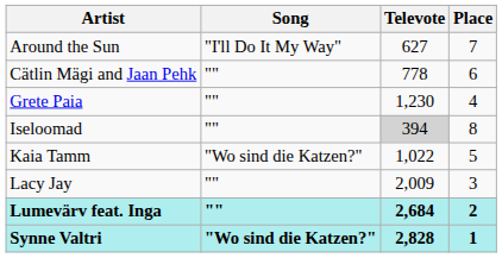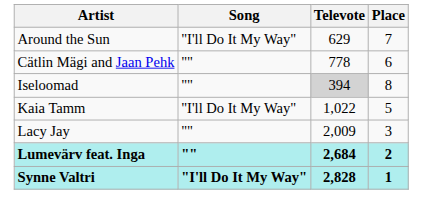 <table class="sortable wikitable" style="margin: 1em auto 1em auto; text-align:center;">
 <tr>
 <th>Artist</th>
 <th>Song</th>
 <th>Televote</th>
 <th>Place</th>
 </tr>
 <tr>
 <td align="left">Around the Sun</td>
 <td align="left">"I'll Do It My Way"</td>
-<td>627</td>
+<td>629</td>
 <td>7</td>
 </tr>
 <tr>
 <td align="left">Cätlin Mägi and <a href='#'>Jaan Pehk</a></td>
 <td align="left">""</td>
 <td>778</td>
 <td>6</td>
 </tr>
 <tr>
-<td align="left"><a href='#'>Grete Paia</a></td>
-<td align="left">""</td>
-<td>1,230</td>
-<td>4</td>
-</tr>
-<tr>
 <td align="left">Iseloomad</td>
 <td align="left">""</td>
 <td style="background: lightgrey;">394</td>
 <td>8</td>
 </tr>
 <tr>
 <td align="left">Kaia Tamm</td>
-<td align="left">"Wo sind die Katzen?"</td>
+<td align="left">"I'll Do It My Way"</td>
 <td>1,022</td>
 <td>5</td>
 </tr>
 <tr>
 <td align="left">Lacy Jay</td>
 <td align="left">""</td>
 <td>2,009</td>
 <td>3</td>
 </tr>
 <tr style="font-weight:bold; background:paleturquoise;">
 <td align="left">Lumevärv feat. Inga</td>
 <td align="left">""</td>
 <td>2,684</td>
 <td>2</td>
 </tr>
 <tr style="font-weight:bold; background:paleturquoise;">
 <td align="left">Synne Valtri</td>
-<td align="left">"Wo sind die Katzen?"</td>
+<td align="left">"I'll Do It My Way"</td>
 <td>2,828</td>
 <td>1</td>
 </tr>
 </table>
